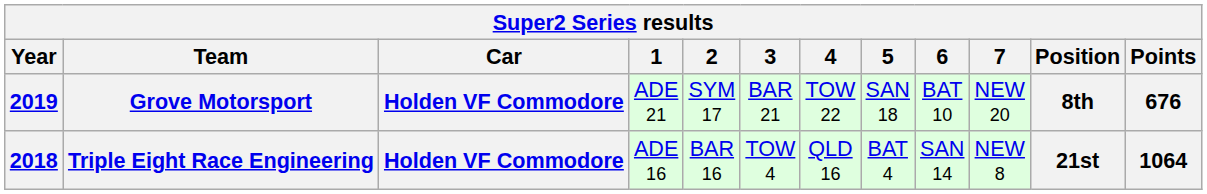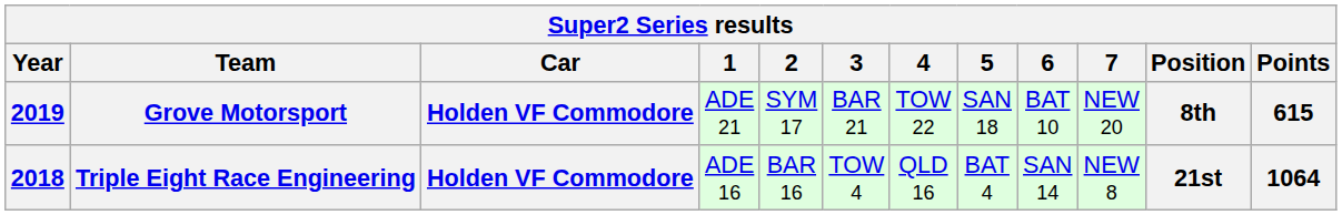 <table class="wikitable" style="text-align:center; font-size:90%">
 <tr>
 <th colspan="41"><a href='#'>Super2 Series</a> results</th>
 </tr>
 <tr>
 <th>Year</th>
 <th>Team</th>
 <th>Car</th>
 <th>1</th>
 <th>2</th>
 <th>3</th>
 <th>4</th>
 <th>5</th>
 <th>6</th>
 <th>7</th>
 <th>Position</th>
 <th>Points</th>
 </tr>
 <tr>
 <th><a href='#'>2019</a></th>
 <th><a href='#'>Grove Motorsport</a></th>
 <th><a href='#'>Holden VF Commodore</a></th>
 <td style="background:#dfffdf;"><a href='#'>ADE</a><br><small>21</small></td>
 <td style="background:#dfffdf;"><a href='#'>SYM</a><br><small>17</small></td>
 <td style="background:#dfffdf;"><a href='#'>BAR</a><br><small>21</small></td>
 <td style="background:#dfffdf;"><a href='#'>TOW</a><br><small>22</small></td>
 <td style="background:#dfffdf;"><a href='#'>SAN</a><br><small>18</small></td>
 <td style="background:#dfffdf;"><a href='#'>BAT</a><br><small>10</small></td>
 <td style="background:#dfffdf;"><a href='#'>NEW</a><br><small>20</small></td>
 <th>8th</th>
-<th>676</th>
+<th>615</th>
 </tr>
 <tr>
 <th><a href='#'>2018</a></th>
 <th><a href='#'>Triple Eight Race Engineering</a></th>
 <th><a href='#'>Holden VF Commodore</a></th>
 <td style="background:#dfffdf;"><a href='#'>ADE</a><br><small>16</small></td>
 <td style="background:#dfffdf;"><a href='#'>BAR</a><br><small>16</small></td>
 <td style="background:#dfffdf;"><a href='#'>TOW</a><br><small>4</small></td>
 <td style="background:#dfffdf;"><a href='#'>QLD</a><br><small>16</small></td>
 <td style="background:#dfffdf;"><a href='#'>BAT</a><br><small>4</small></td>
 <td style="background:#dfffdf;"><a href='#'>SAN</a><br><small>14</small></td>
 <td style="background:#dfffdf;"><a href='#'>NEW</a><br><small>8</small></td>
 <th>21st</th>
 <th>1064</th>
 </tr>
 </table>
